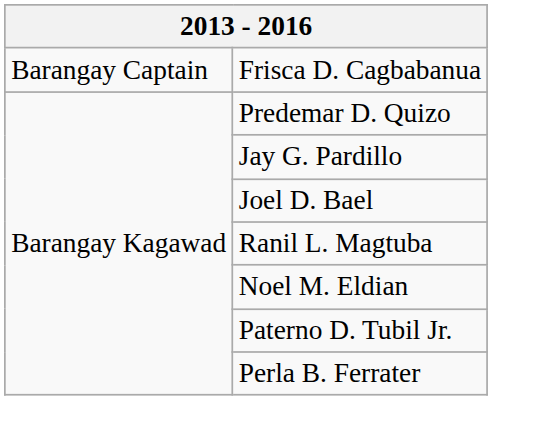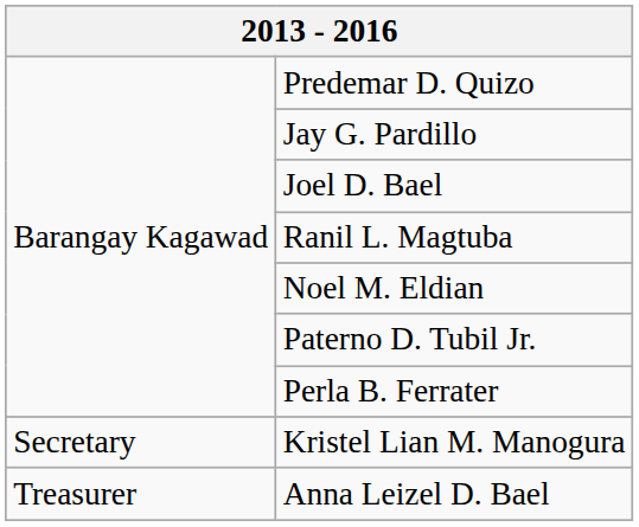 <table class="wikitable mw-collapsible mw-collapsed">
 <tr>
 <th colspan="2">2013 - 2016</th>
-</tr>
-<tr>
-<td>Barangay Captain</td>
-<td>Frisca D. Cagbabanua</td>
 </tr>
 <tr>
 <td rowspan="7">Barangay Kagawad</td>
 <td>Predemar D. Quizo</td>
 </tr>
 <tr>
 <td>Jay G. Pardillo</td>
 </tr>
 <tr>
 <td>Joel D. Bael</td>
 </tr>
 <tr>
 <td>Ranil L. Magtuba</td>
 </tr>
 <tr>
 <td>Noel M. Eldian</td>
 </tr>
 <tr>
 <td>Paterno D. Tubil Jr.</td>
 </tr>
 <tr>
 <td>Perla B. Ferrater</td>
 </tr>
+<tr>
+<td>Secretary</td>
+<td>Kristel Lian M. Manogura</td>
+</tr>
+<tr>
+<td>Treasurer</td>
+<td>Anna Leizel D. Bael</td>
+</tr>
 </table>
